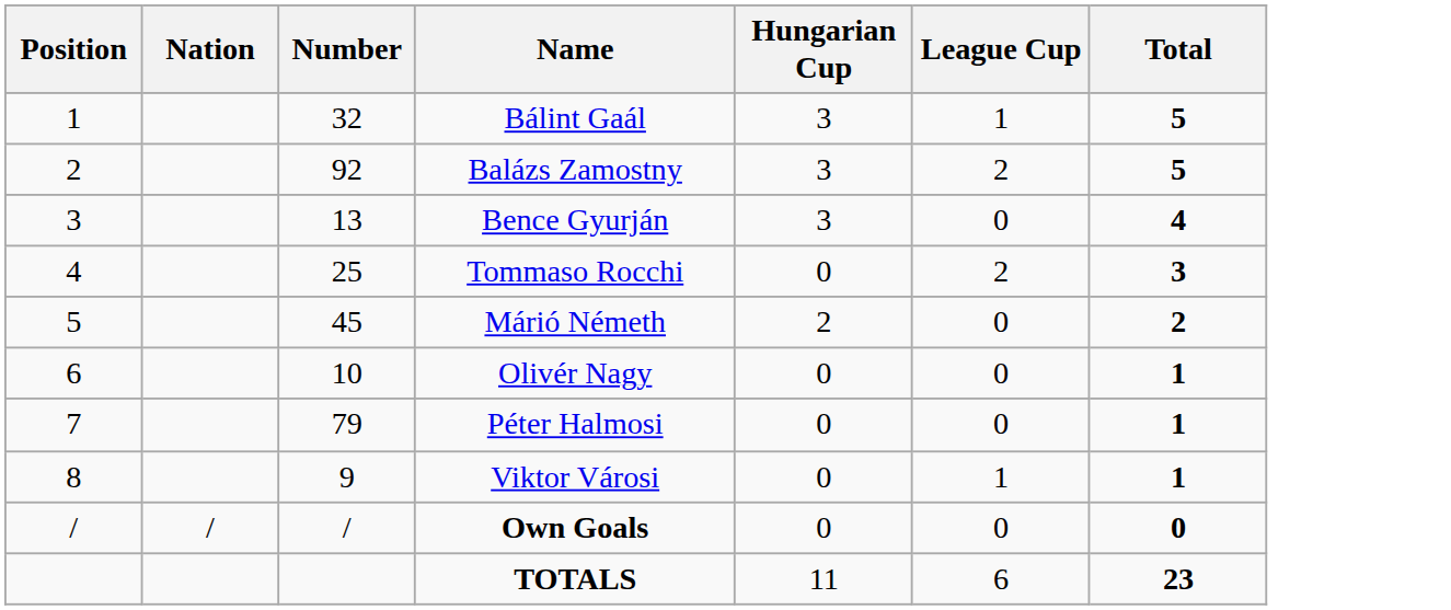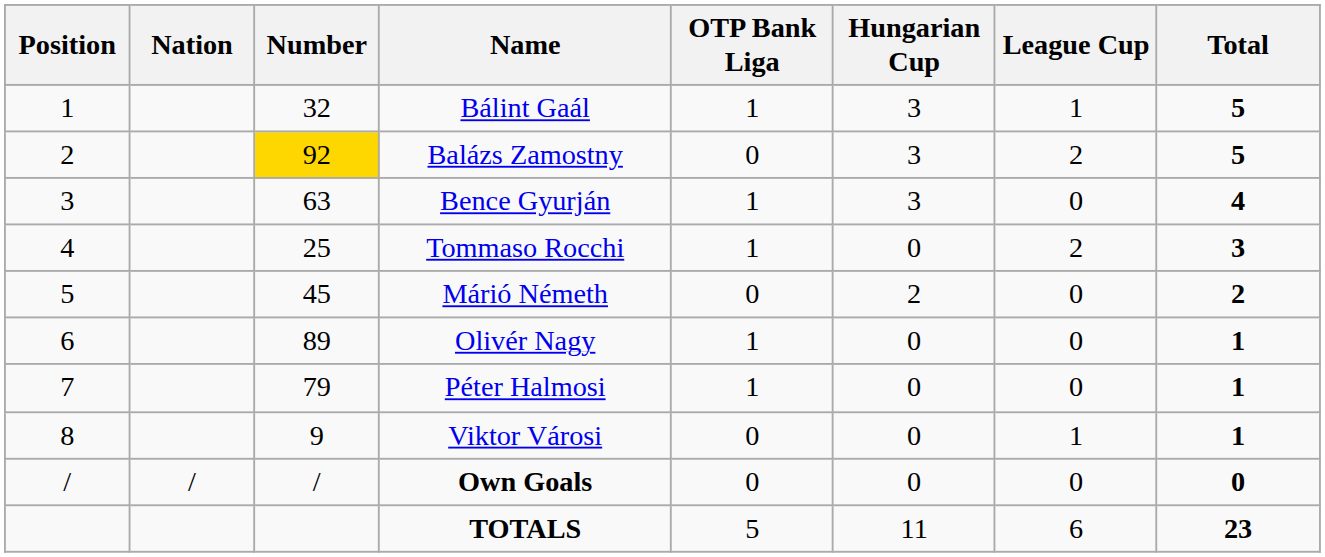 <table class="wikitable" style="font-size: 95%; text-align: center;">
 <tr>
 <th width=60>Position</th>
 <th width=60>Nation</th>
 <th width=60>Number</th>
 <th width=150>Name</th>
+<th width=80>OTP Bank Liga</th>
 <th width=80>Hungarian Cup</th>
 <th width=80>League Cup</th>
 <th width=80>Total</th>
 </tr>
 <tr>
 <td>1</td>
 <td></td>
 <td>32</td>
 <td><a href='#'>Bálint Gaál</a></td>
+<td>1</td>
 <td>3</td>
 <td>1</td>
 <td><strong>5</strong></td>
 </tr>
 <tr>
 <td>2</td>
 <td></td>
-<td>92</td>
+<td style="background: gold;">92</td>
 <td><a href='#'>Balázs Zamostny</a></td>
+<td>0</td>
 <td>3</td>
 <td>2</td>
 <td><strong>5</strong></td>
 </tr>
 <tr>
 <td>3</td>
 <td></td>
-<td>13</td>
+<td>63</td>
 <td><a href='#'>Bence Gyurján</a></td>
+<td>1</td>
 <td>3</td>
 <td>0</td>
 <td><strong>4</strong></td>
 </tr>
 <tr>
 <td>4</td>
 <td></td>
 <td>25</td>
 <td><a href='#'>Tommaso Rocchi</a></td>
+<td>1</td>
 <td>0</td>
 <td>2</td>
 <td><strong>3</strong></td>
 </tr>
 <tr>
 <td>5</td>
 <td></td>
 <td>45</td>
 <td><a href='#'>Márió Németh</a></td>
+<td>0</td>
 <td>2</td>
 <td>0</td>
 <td><strong>2</strong></td>
 </tr>
 <tr>
 <td>6</td>
 <td></td>
-<td>10</td>
+<td>89</td>
 <td><a href='#'>Olivér Nagy</a></td>
+<td>1</td>
 <td>0</td>
 <td>0</td>
 <td><strong>1</strong></td>
 </tr>
 <tr>
 <td>7</td>
 <td></td>
 <td>79</td>
 <td><a href='#'>Péter Halmosi</a></td>
+<td>1</td>
 <td>0</td>
 <td>0</td>
 <td><strong>1</strong></td>
 </tr>
 <tr>
 <td>8</td>
 <td></td>
 <td>9</td>
 <td><a href='#'>Viktor Városi</a></td>
+<td>0</td>
 <td>0</td>
 <td>1</td>
 <td><strong>1</strong></td>
 </tr>
 <tr>
 <td>/</td>
 <td>/</td>
 <td>/</td>
 <td><strong>Own Goals</strong></td>
 <td>0</td>
 <td>0</td>
+<td>0</td>
 <td><strong>0</strong></td>
 </tr>
 <tr>
 <td></td>
 <td></td>
 <td></td>
 <td><strong>TOTALS</strong></td>
+<td>5</td>
 <td>11</td>
 <td>6</td>
 <td><strong>23</strong></td>
 </tr>
 </table>
